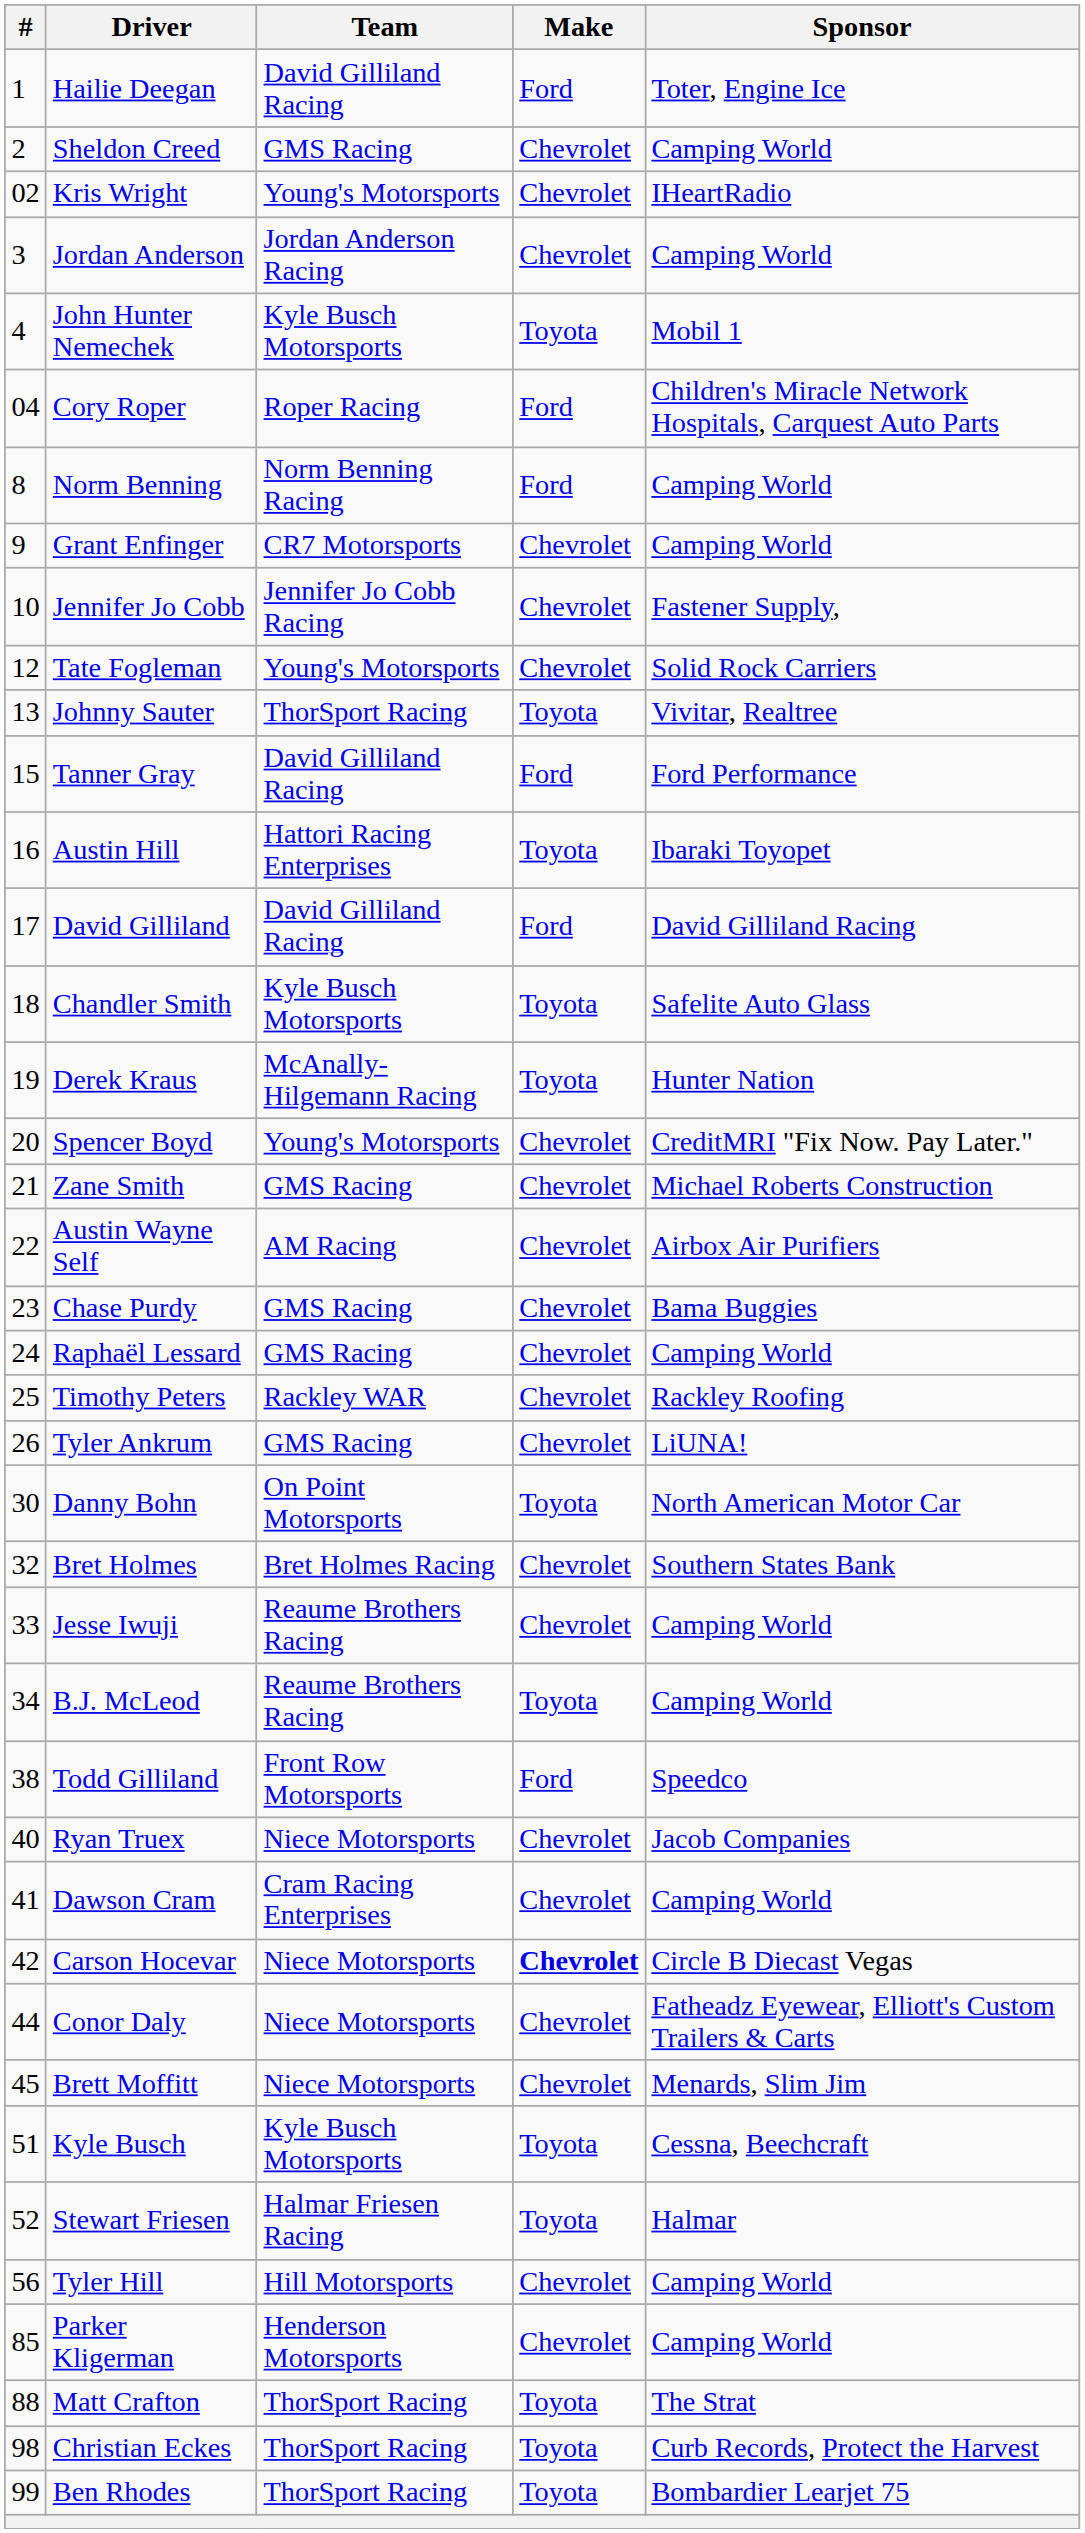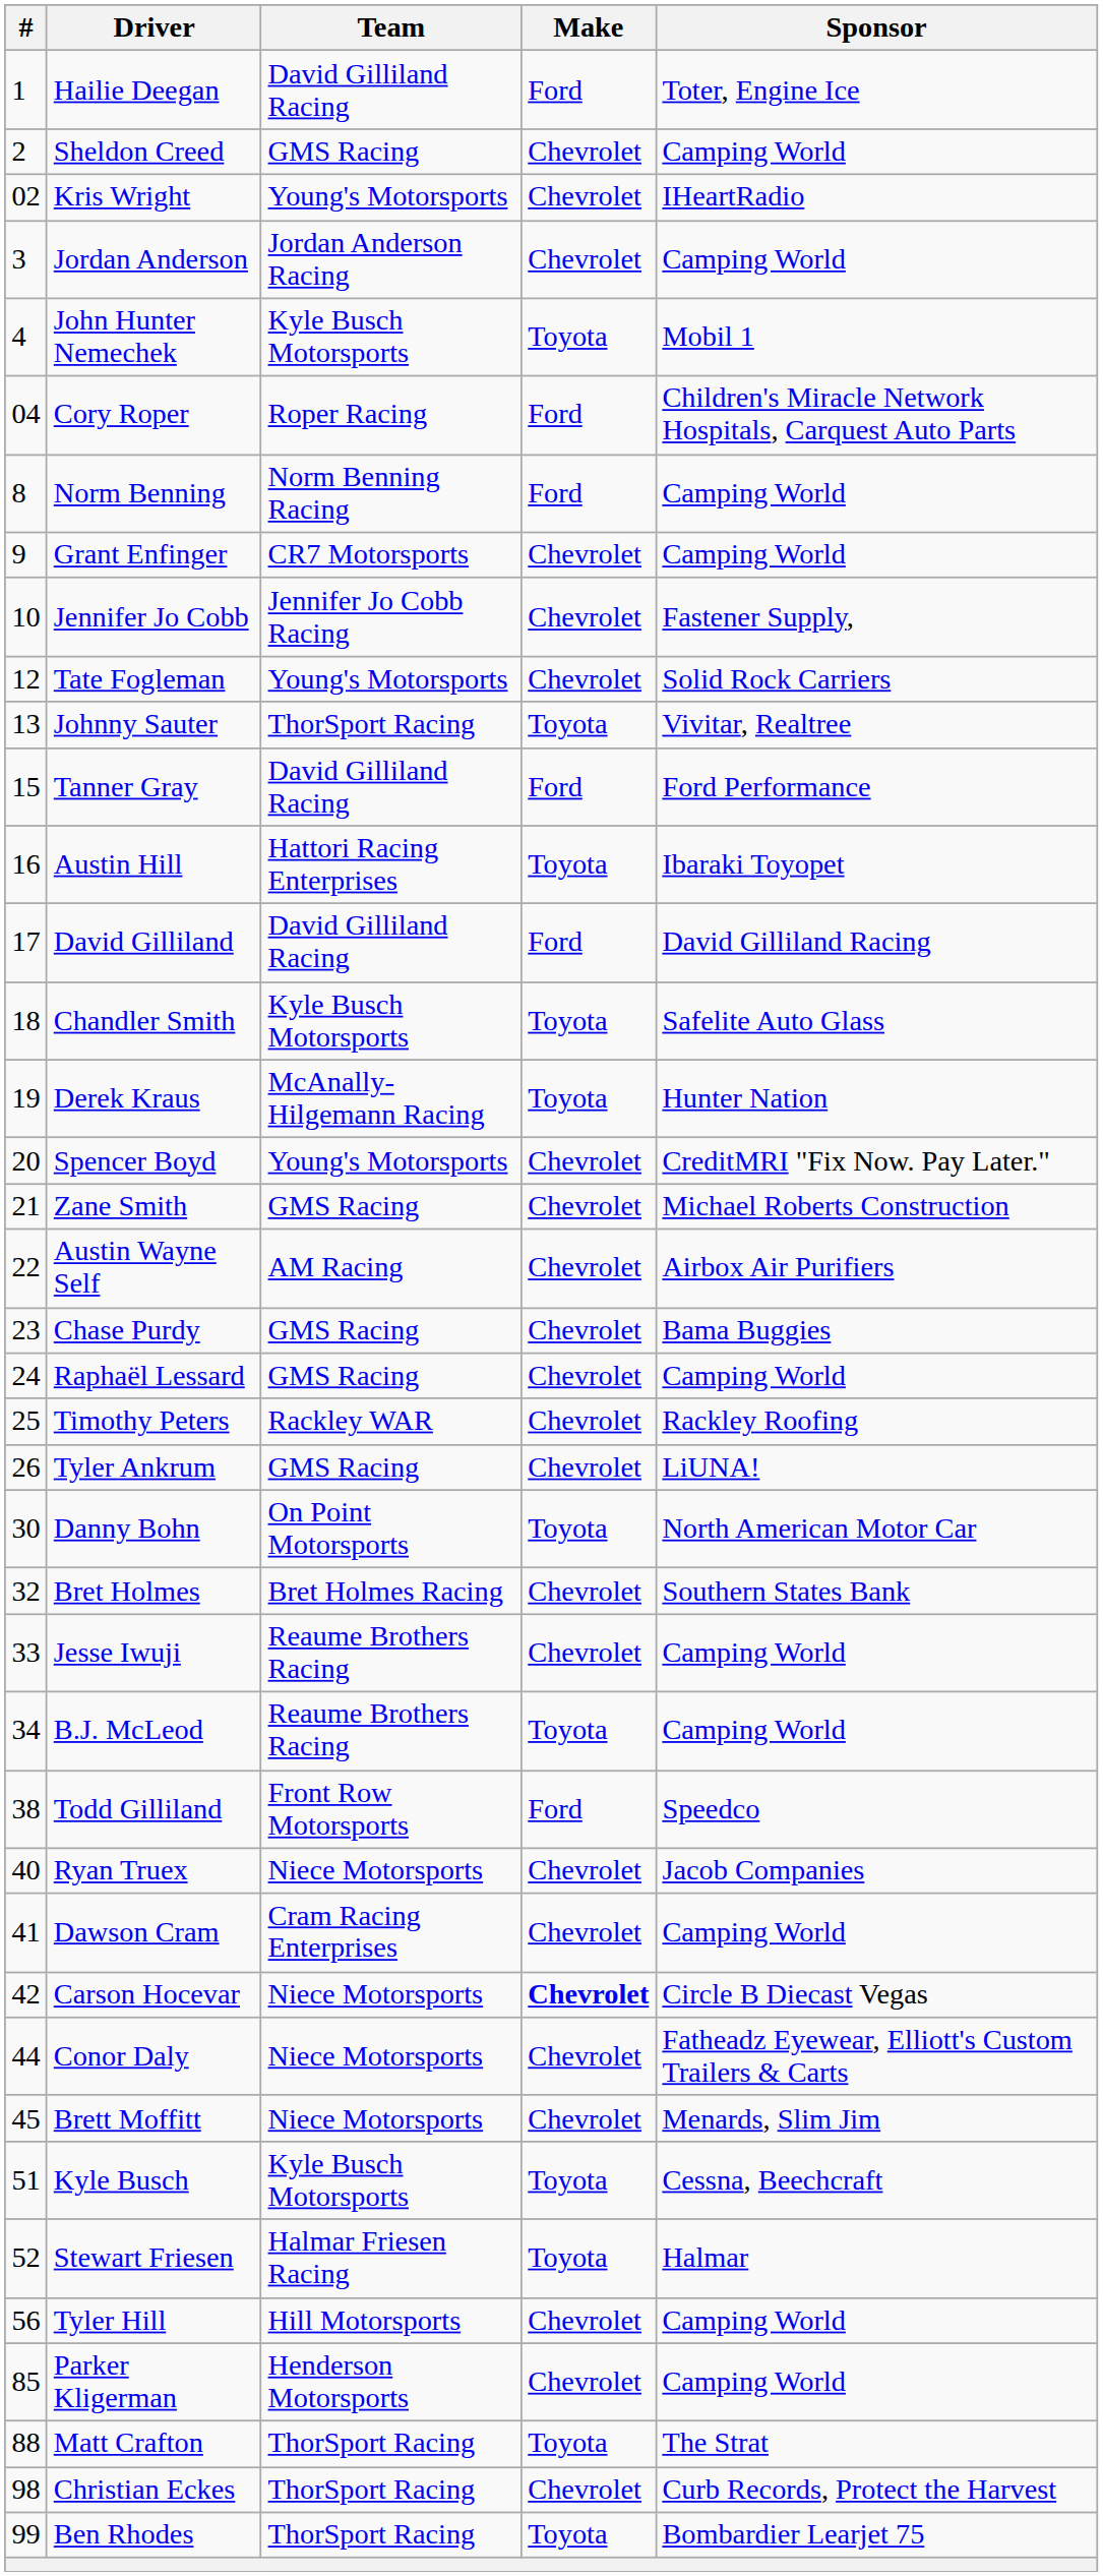 <table class="wikitable">
 <tr>
 <th>#</th>
 <th>Driver</th>
 <th>Team</th>
 <th>Make</th>
 <th>Sponsor</th>
 </tr>
 <tr>
 <td>1</td>
 <td><a href='#'>Hailie Deegan</a></td>
 <td><a href='#'>David Gilliland Racing</a></td>
 <td><a href='#'>Ford</a></td>
 <td><a href='#'>Toter</a>, <a href='#'>Engine Ice</a></td>
 </tr>
 <tr>
 <td>2</td>
 <td><a href='#'>Sheldon Creed</a></td>
 <td><a href='#'>GMS Racing</a></td>
 <td><a href='#'>Chevrolet</a></td>
 <td><a href='#'>Camping World</a></td>
 </tr>
 <tr>
 <td>02</td>
 <td><a href='#'>Kris Wright</a></td>
 <td><a href='#'>Young's Motorsports</a></td>
 <td><a href='#'>Chevrolet</a></td>
 <td><a href='#'>IHeartRadio</a></td>
 </tr>
 <tr>
 <td>3</td>
 <td><a href='#'>Jordan Anderson</a></td>
 <td><a href='#'>Jordan Anderson Racing</a></td>
 <td><a href='#'>Chevrolet</a></td>
 <td><a href='#'>Camping World</a></td>
 </tr>
 <tr>
 <td>4</td>
 <td><a href='#'>John Hunter Nemechek</a></td>
 <td><a href='#'>Kyle Busch Motorsports</a></td>
 <td><a href='#'>Toyota</a></td>
 <td><a href='#'>Mobil 1</a></td>
 </tr>
 <tr>
 <td>04</td>
 <td><a href='#'>Cory Roper</a></td>
 <td><a href='#'>Roper Racing</a></td>
 <td><a href='#'>Ford</a></td>
 <td><a href='#'>Children's Miracle Network Hospitals</a>, <a href='#'>Carquest Auto Parts</a></td>
 </tr>
 <tr>
 <td>8</td>
 <td><a href='#'>Norm Benning</a></td>
 <td><a href='#'>Norm Benning Racing</a></td>
 <td><a href='#'>Ford</a></td>
 <td><a href='#'>Camping World</a></td>
 </tr>
 <tr>
 <td>9</td>
 <td><a href='#'>Grant Enfinger</a></td>
 <td><a href='#'>CR7 Motorsports</a></td>
 <td><a href='#'>Chevrolet</a></td>
 <td><a href='#'>Camping World</a></td>
 </tr>
 <tr>
 <td>10</td>
 <td><a href='#'>Jennifer Jo Cobb</a></td>
 <td><a href='#'>Jennifer Jo Cobb Racing</a></td>
 <td><a href='#'>Chevrolet</a></td>
 <td><a href='#'>Fastener Supply</a>, </td>
 </tr>
 <tr>
 <td>12</td>
 <td><a href='#'>Tate Fogleman</a></td>
 <td><a href='#'>Young's Motorsports</a></td>
 <td><a href='#'>Chevrolet</a></td>
 <td><a href='#'>Solid Rock Carriers</a></td>
 </tr>
 <tr>
 <td>13</td>
 <td><a href='#'>Johnny Sauter</a></td>
 <td><a href='#'>ThorSport Racing</a></td>
 <td><a href='#'>Toyota</a></td>
 <td><a href='#'>Vivitar</a>, <a href='#'>Realtree</a></td>
 </tr>
 <tr>
 <td>15</td>
 <td><a href='#'>Tanner Gray</a></td>
 <td><a href='#'>David Gilliland Racing</a></td>
 <td><a href='#'>Ford</a></td>
 <td><a href='#'>Ford Performance</a></td>
 </tr>
 <tr>
 <td>16</td>
 <td><a href='#'>Austin Hill</a></td>
 <td><a href='#'>Hattori Racing Enterprises</a></td>
 <td><a href='#'>Toyota</a></td>
 <td><a href='#'>Ibaraki Toyopet</a></td>
 </tr>
 <tr>
 <td>17</td>
 <td><a href='#'>David Gilliland</a></td>
 <td><a href='#'>David Gilliland Racing</a></td>
 <td><a href='#'>Ford</a></td>
 <td><a href='#'>David Gilliland Racing</a></td>
 </tr>
 <tr>
 <td>18</td>
 <td><a href='#'>Chandler Smith</a></td>
 <td><a href='#'>Kyle Busch Motorsports</a></td>
 <td><a href='#'>Toyota</a></td>
 <td><a href='#'>Safelite Auto Glass</a></td>
 </tr>
 <tr>
 <td>19</td>
 <td><a href='#'>Derek Kraus</a></td>
 <td><a href='#'>McAnally-Hilgemann Racing</a></td>
 <td><a href='#'>Toyota</a></td>
 <td><a href='#'>Hunter Nation</a></td>
 </tr>
 <tr>
 <td>20</td>
 <td><a href='#'>Spencer Boyd</a></td>
 <td><a href='#'>Young's Motorsports</a></td>
 <td><a href='#'>Chevrolet</a></td>
 <td><a href='#'>CreditMRI</a> "Fix Now. Pay Later."</td>
 </tr>
 <tr>
 <td>21</td>
 <td><a href='#'>Zane Smith</a></td>
 <td><a href='#'>GMS Racing</a></td>
 <td><a href='#'>Chevrolet</a></td>
 <td><a href='#'>Michael Roberts Construction</a></td>
 </tr>
 <tr>
 <td>22</td>
 <td><a href='#'>Austin Wayne Self</a></td>
 <td><a href='#'>AM Racing</a></td>
 <td><a href='#'>Chevrolet</a></td>
 <td><a href='#'>Airbox Air Purifiers</a></td>
 </tr>
 <tr>
 <td>23</td>
 <td><a href='#'>Chase Purdy</a></td>
 <td><a href='#'>GMS Racing</a></td>
 <td><a href='#'>Chevrolet</a></td>
 <td><a href='#'>Bama Buggies</a></td>
 </tr>
 <tr>
 <td>24</td>
 <td><a href='#'>Raphaël Lessard</a></td>
 <td><a href='#'>GMS Racing</a></td>
 <td><a href='#'>Chevrolet</a></td>
 <td><a href='#'>Camping World</a></td>
 </tr>
 <tr>
 <td>25</td>
 <td><a href='#'>Timothy Peters</a></td>
 <td><a href='#'>Rackley WAR</a></td>
 <td><a href='#'>Chevrolet</a></td>
 <td><a href='#'>Rackley Roofing</a></td>
 </tr>
 <tr>
 <td>26</td>
 <td><a href='#'>Tyler Ankrum</a></td>
 <td><a href='#'>GMS Racing</a></td>
 <td><a href='#'>Chevrolet</a></td>
 <td><a href='#'>LiUNA!</a></td>
 </tr>
 <tr>
 <td>30</td>
 <td><a href='#'>Danny Bohn</a></td>
 <td><a href='#'>On Point Motorsports</a></td>
 <td><a href='#'>Toyota</a></td>
 <td><a href='#'>North American Motor Car</a></td>
 </tr>
 <tr>
 <td>32</td>
 <td><a href='#'>Bret Holmes</a></td>
 <td><a href='#'>Bret Holmes Racing</a></td>
 <td><a href='#'>Chevrolet</a></td>
 <td><a href='#'>Southern States Bank</a></td>
 </tr>
 <tr>
 <td>33</td>
 <td><a href='#'>Jesse Iwuji</a></td>
 <td><a href='#'>Reaume Brothers Racing</a></td>
 <td><a href='#'>Chevrolet</a></td>
 <td><a href='#'>Camping World</a></td>
 </tr>
 <tr>
 <td>34</td>
 <td><a href='#'>B.J. McLeod</a></td>
 <td><a href='#'>Reaume Brothers Racing</a></td>
 <td><a href='#'>Toyota</a></td>
 <td><a href='#'>Camping World</a></td>
 </tr>
 <tr>
 <td>38</td>
 <td><a href='#'>Todd Gilliland</a></td>
 <td><a href='#'>Front Row Motorsports</a></td>
 <td><a href='#'>Ford</a></td>
 <td><a href='#'>Speedco</a></td>
 </tr>
 <tr>
 <td>40</td>
 <td><a href='#'>Ryan Truex</a></td>
 <td><a href='#'>Niece Motorsports</a></td>
 <td><a href='#'>Chevrolet</a></td>
 <td><a href='#'>Jacob Companies</a></td>
 </tr>
 <tr>
 <td>41</td>
 <td><a href='#'>Dawson Cram</a></td>
 <td><a href='#'>Cram Racing Enterprises</a></td>
 <td><a href='#'>Chevrolet</a></td>
 <td><a href='#'>Camping World</a></td>
 </tr>
 <tr>
 <td>42</td>
 <td><a href='#'>Carson Hocevar</a></td>
 <td><a href='#'>Niece Motorsports</a></td>
 <td><strong><a href='#'>Chevrolet</a></strong></td>
 <td><a href='#'>Circle B Diecast</a> Vegas</td>
 </tr>
 <tr>
 <td>44</td>
 <td><a href='#'>Conor Daly</a></td>
 <td><a href='#'>Niece Motorsports</a></td>
 <td><a href='#'>Chevrolet</a></td>
 <td><a href='#'>Fatheadz Eyewear</a>, <a href='#'>Elliott's Custom Trailers & Carts</a></td>
 </tr>
 <tr>
 <td>45</td>
 <td><a href='#'>Brett Moffitt</a></td>
 <td><a href='#'>Niece Motorsports</a></td>
 <td><a href='#'>Chevrolet</a></td>
 <td><a href='#'>Menards</a>, <a href='#'>Slim Jim</a></td>
 </tr>
 <tr>
 <td>51</td>
 <td><a href='#'>Kyle Busch</a></td>
 <td><a href='#'>Kyle Busch Motorsports</a></td>
 <td><a href='#'>Toyota</a></td>
 <td><a href='#'>Cessna</a>, <a href='#'>Beechcraft</a></td>
 </tr>
 <tr>
 <td>52</td>
 <td><a href='#'>Stewart Friesen</a></td>
 <td><a href='#'>Halmar Friesen Racing</a></td>
 <td><a href='#'>Toyota</a></td>
 <td><a href='#'>Halmar</a></td>
 </tr>
 <tr>
 <td>56</td>
 <td><a href='#'>Tyler Hill</a></td>
 <td><a href='#'>Hill Motorsports</a></td>
 <td><a href='#'>Chevrolet</a></td>
 <td><a href='#'>Camping World</a></td>
 </tr>
 <tr>
 <td>85</td>
 <td><a href='#'>Parker Kligerman</a></td>
 <td><a href='#'>Henderson Motorsports</a></td>
 <td><a href='#'>Chevrolet</a></td>
 <td><a href='#'>Camping World</a></td>
 </tr>
 <tr>
 <td>88</td>
 <td><a href='#'>Matt Crafton</a></td>
 <td><a href='#'>ThorSport Racing</a></td>
 <td><a href='#'>Toyota</a></td>
 <td><a href='#'>The Strat</a></td>
 </tr>
 <tr>
 <td>98</td>
 <td><a href='#'>Christian Eckes</a></td>
 <td><a href='#'>ThorSport Racing</a></td>
-<td><a href='#'>Toyota</a></td>
+<td><a href='#'>Chevrolet</a></td>
 <td><a href='#'>Curb Records</a>, <a href='#'>Protect the Harvest</a></td>
 </tr>
 <tr>
 <td>99</td>
 <td><a href='#'>Ben Rhodes</a></td>
 <td><a href='#'>ThorSport Racing</a></td>
 <td><a href='#'>Toyota</a></td>
 <td><a href='#'>Bombardier Learjet 75</a></td>
 </tr>
 <tr>
 <th colspan="5"></th>
 </tr>
 </table>
